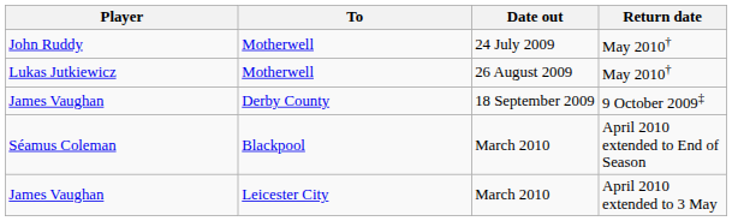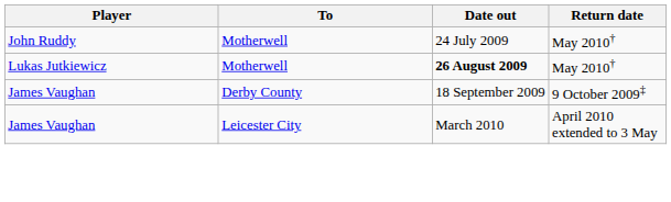 <table class="wikitable sortable">
 <tr>
 <th style="width:235px;">Player</th>
 <th style="width:235px;">To</th>
 <th style="width:125px;">Date out</th>
 <th style="width:125px;">Return date</th>
 </tr>
 <tr>
 <td><a href='#'>John Ruddy</a></td>
 <td><a href='#'>Motherwell</a></td>
 <td>24 July 2009</td>
 <td>May 2010<sup>†</sup></td>
 </tr>
 <tr>
 <td><a href='#'>Lukas Jutkiewicz</a></td>
 <td><a href='#'>Motherwell</a></td>
-<td>26 August 2009</td>
+<td><strong>26 August 2009</strong></td>
 <td>May 2010<sup>†</sup></td>
 </tr>
 <tr>
 <td><a href='#'>James Vaughan</a></td>
 <td><a href='#'>Derby County</a></td>
 <td>18 September 2009</td>
 <td>9 October 2009<sup>‡</sup></td>
 </tr>
 <tr>
-<td><a href='#'>Séamus Coleman</a></td>
-<td><a href='#'>Blackpool</a></td>
-<td>March 2010</td>
-<td>April 2010 extended to End of Season</td>
-</tr>
-<tr>
 <td><a href='#'>James Vaughan</a></td>
 <td><a href='#'>Leicester City</a></td>
 <td>March 2010</td>
 <td>April 2010 extended to 3 May</td>
 </tr>
 </table>
